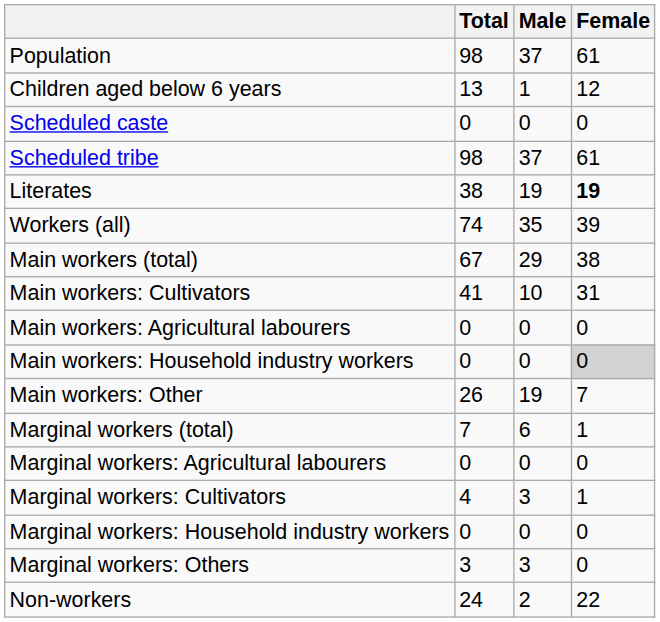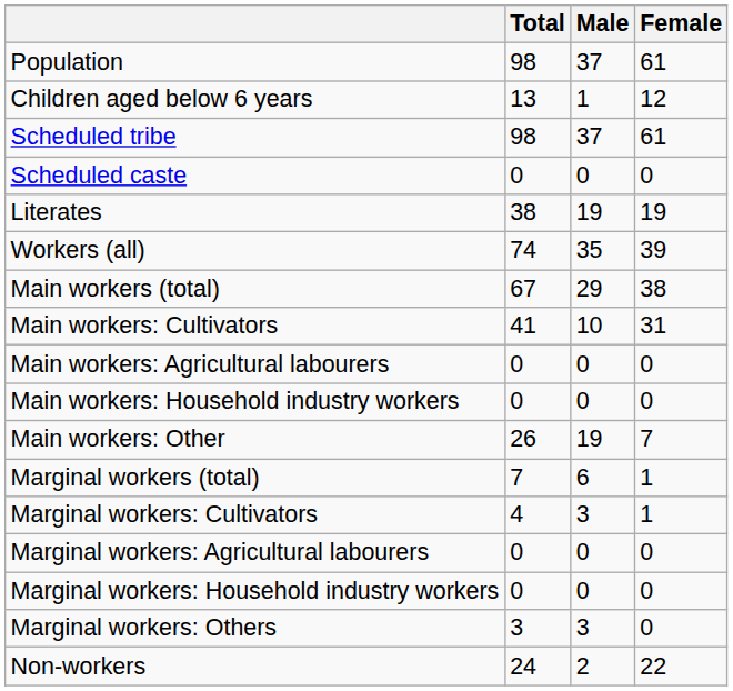 <table class="wikitable sortable">
 <tr>
 <th></th>
 <th>Total</th>
 <th>Male</th>
 <th>Female</th>
 </tr>
 <tr>
 <td>Population</td>
 <td>98</td>
 <td>37</td>
 <td>61</td>
 </tr>
 <tr>
 <td>Children aged below 6 years</td>
 <td>13</td>
 <td>1</td>
 <td>12</td>
 </tr>
 <tr>
+<td><a href='#'>Scheduled tribe</a></td>
+<td>98</td>
+<td>37</td>
+<td>61</td>
+</tr>
+<tr>
 <td><a href='#'>Scheduled caste</a></td>
 <td>0</td>
 <td>0</td>
 <td>0</td>
 </tr>
 <tr>
-<td><a href='#'>Scheduled tribe</a></td>
-<td>98</td>
-<td>37</td>
-<td>61</td>
-</tr>
-<tr>
 <td>Literates</td>
 <td>38</td>
 <td>19</td>
-<td><strong>19</strong></td>
+<td>19</td>
 </tr>
 <tr>
 <td>Workers (all)</td>
 <td>74</td>
 <td>35</td>
 <td>39</td>
 </tr>
 <tr>
 <td>Main workers (total)</td>
 <td>67</td>
 <td>29</td>
 <td>38</td>
 </tr>
 <tr>
 <td>Main workers: Cultivators</td>
 <td>41</td>
 <td>10</td>
 <td>31</td>
 </tr>
 <tr>
 <td>Main workers: Agricultural labourers</td>
 <td>0</td>
 <td>0</td>
 <td>0</td>
 </tr>
 <tr>
 <td>Main workers: Household industry workers</td>
 <td>0</td>
 <td>0</td>
-<td style="background: lightgrey;">0</td>
+<td>0</td>
 </tr>
 <tr>
 <td>Main workers: Other</td>
 <td>26</td>
 <td>19</td>
 <td>7</td>
 </tr>
 <tr>
 <td>Marginal workers (total)</td>
 <td>7</td>
 <td>6</td>
 <td>1</td>
 </tr>
 <tr>
+<td>Marginal workers: Cultivators</td>
+<td>4</td>
+<td>3</td>
+<td>1</td>
+</tr>
+<tr>
 <td>Marginal workers: Agricultural labourers</td>
 <td>0</td>
 <td>0</td>
 <td>0</td>
-</tr>
-<tr>
-<td>Marginal workers: Cultivators</td>
-<td>4</td>
-<td>3</td>
-<td>1</td>
 </tr>
 <tr>
 <td>Marginal workers: Household industry workers</td>
 <td>0</td>
 <td>0</td>
 <td>0</td>
 </tr>
 <tr>
 <td>Marginal workers: Others</td>
 <td>3</td>
 <td>3</td>
 <td>0</td>
 </tr>
 <tr>
 <td>Non-workers</td>
 <td>24</td>
 <td>2</td>
 <td>22</td>
 </tr>
 </table>
